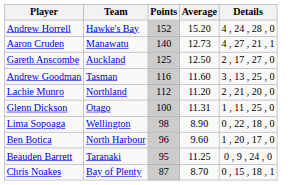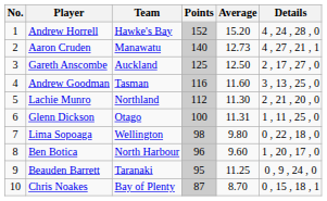 <table class="wikitable" style="text-align:center">
 <tr>
+<th>No.</th>
 <th>Player</th>
 <th>Team</th>
 <th>Points</th>
 <th>Average</th>
 <th class="unsortable">Details</th>
 </tr>
 <tr>
+<td>1</td>
 <td style="text-align:left"><a href='#'>Andrew Horrell</a></td>
 <td style="text-align:left"><a href='#'>Hawke's Bay</a></td>
 <td style="background:#ccc">152</td>
 <td>15.20</td>
 <td>4 , 24 , 28 , 0 </td>
 </tr>
 <tr>
+<td>2</td>
 <td style="text-align:left"><a href='#'>Aaron Cruden</a></td>
 <td style="text-align:left"><a href='#'>Manawatu</a></td>
 <td style="background:#ccc">140</td>
 <td>12.73</td>
 <td>4 , 27 , 21 , 1 </td>
 </tr>
 <tr>
+<td>3</td>
 <td style="text-align:left"><a href='#'>Gareth Anscombe</a></td>
 <td style="text-align:left"><a href='#'>Auckland</a></td>
 <td style="background:#ccc">125</td>
 <td>12.50</td>
 <td>2 , 17 , 27 , 0 </td>
 </tr>
 <tr>
+<td>4</td>
 <td style="text-align:left"><a href='#'>Andrew Goodman</a></td>
 <td style="text-align:left"><a href='#'>Tasman</a></td>
 <td style="background:#ccc">116</td>
 <td>11.60</td>
 <td>3 , 13 , 25 , 0 </td>
 </tr>
 <tr>
+<td>5</td>
 <td style="text-align:left"><a href='#'>Lachie Munro</a></td>
 <td style="text-align:left"><a href='#'>Northland</a></td>
 <td style="background:#ccc">112</td>
-<td>11.20</td>
+<td>11.30</td>
 <td>2 , 21 , 20 , 0 </td>
 </tr>
 <tr>
+<td>6</td>
 <td style="text-align:left"><a href='#'>Glenn Dickson</a></td>
 <td style="text-align:left"><a href='#'>Otago</a></td>
 <td style="background:#ccc">100</td>
 <td>11.31</td>
 <td>1 , 11 , 25 , 0 </td>
 </tr>
 <tr>
+<td>7</td>
 <td style="text-align:left"><a href='#'>Lima Sopoaga</a></td>
 <td style="text-align:left"><a href='#'>Wellington</a></td>
 <td style="background:#ccc">98</td>
-<td>8.90</td>
+<td>9.80</td>
 <td>0 , 22 , 18 , 0 </td>
 </tr>
 <tr>
+<td>8</td>
 <td style="text-align:left"><a href='#'>Ben Botica</a></td>
 <td style="text-align:left"><a href='#'>North Harbour</a></td>
 <td style="background:#ccc">96</td>
 <td>9.60</td>
 <td>1 , 20 , 17 , 0 </td>
 </tr>
 <tr>
+<td>9</td>
 <td style="text-align:left"><a href='#'>Beauden Barrett</a></td>
 <td style="text-align:left"><a href='#'>Taranaki</a></td>
 <td style="background:#ccc">95</td>
 <td>11.25</td>
 <td>0 , 9 , 24 , 0 </td>
 </tr>
 <tr>
+<td>10</td>
 <td style="text-align:left"><a href='#'>Chris Noakes</a></td>
 <td style="text-align:left"><a href='#'>Bay of Plenty</a></td>
 <td style="background:#ccc">87</td>
 <td>8.70</td>
 <td>0 , 15 , 18 , 1 </td>
 </tr>
 </table>
